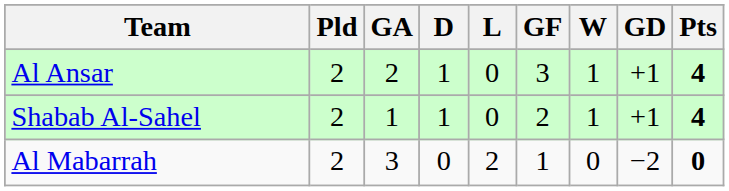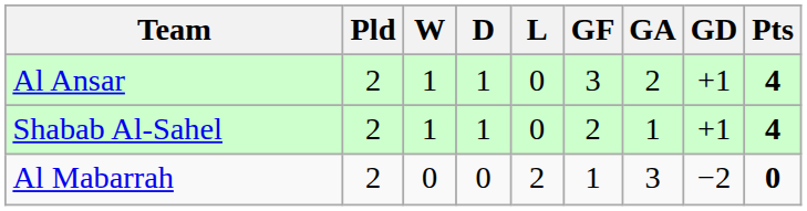 <table class="wikitable" style="text-align: center;">
 <tr>
 <th width=165>Team</th>
 <th width=20>Pld</th>
-<th width=20>GA</th>
+<th width=20>W</th>
 <th width=20>D</th>
 <th width=20>L</th>
 <th width=20>GF</th>
-<th width=20>W</th>
+<th width=20>GA</th>
 <th width=20>GD</th>
 <th width=20>Pts</th>
 </tr>
 <tr bgcolor = ccffcc>
 <td style="text-align:left;"> <a href='#'>Al Ansar</a></td>
 <td>2</td>
-<td>2</td>
+<td>1</td>
 <td>1</td>
 <td>0</td>
 <td>3</td>
-<td>1</td>
+<td>2</td>
 <td>+1</td>
 <td><strong>4</strong></td>
 </tr>
 <tr bgcolor = ccffcc>
 <td style="text-align:left;"> <a href='#'>Shabab Al-Sahel</a></td>
 <td>2</td>
 <td>1</td>
 <td>1</td>
 <td>0</td>
 <td>2</td>
 <td>1</td>
 <td>+1</td>
 <td><strong>4</strong></td>
 </tr>
 <tr>
 <td style="text-align:left;"> <a href='#'>Al Mabarrah</a></td>
 <td>2</td>
-<td>3</td>
+<td>0</td>
 <td>0</td>
 <td>2</td>
 <td>1</td>
-<td>0</td>
+<td>3</td>
 <td>−2</td>
 <td><strong>0</strong></td>
 </tr>
 </table>
